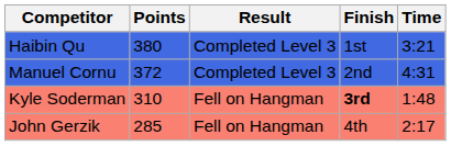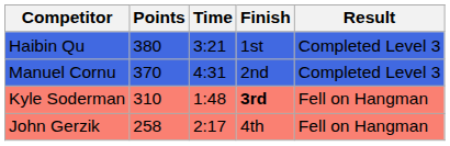 <table class="wikitable sortable">
 <tr>
 <th nowrap="nowrap">Competitor</th>
 <th>Points</th>
+<th>Time</th>
+<th>Finish</th>
 <th>Result</th>
-<th>Finish</th>
-<th>Time</th>
 </tr>
 <tr style=background:royalblue;>
 <td> Haibin Qu</td>
 <td>380</td>
+<td>3:21</td>
+<td>1st</td>
 <td>Completed Level 3</td>
-<td>1st</td>
-<td>3:21</td>
 </tr>
 <tr style=background:royalblue;>
 <td> Manuel Cornu</td>
-<td>372</td>
+<td>370</td>
+<td>4:31</td>
+<td>2nd</td>
 <td>Completed Level 3</td>
-<td>2nd</td>
-<td>4:31</td>
 </tr>
 <tr style="background-color:#fa8072">
 <td>Kyle Soderman</td>
 <td>310</td>
+<td>1:48</td>
+<td><strong>3rd</strong></td>
 <td>Fell on Hangman</td>
-<td><strong>3rd</strong></td>
-<td>1:48</td>
 </tr>
 <tr style="background-color:#fa8072">
 <td>John Gerzik</td>
-<td>285</td>
+<td>258</td>
+<td>2:17</td>
+<td>4th</td>
 <td>Fell on Hangman</td>
-<td>4th</td>
-<td>2:17</td>
 </tr>
 </table>
